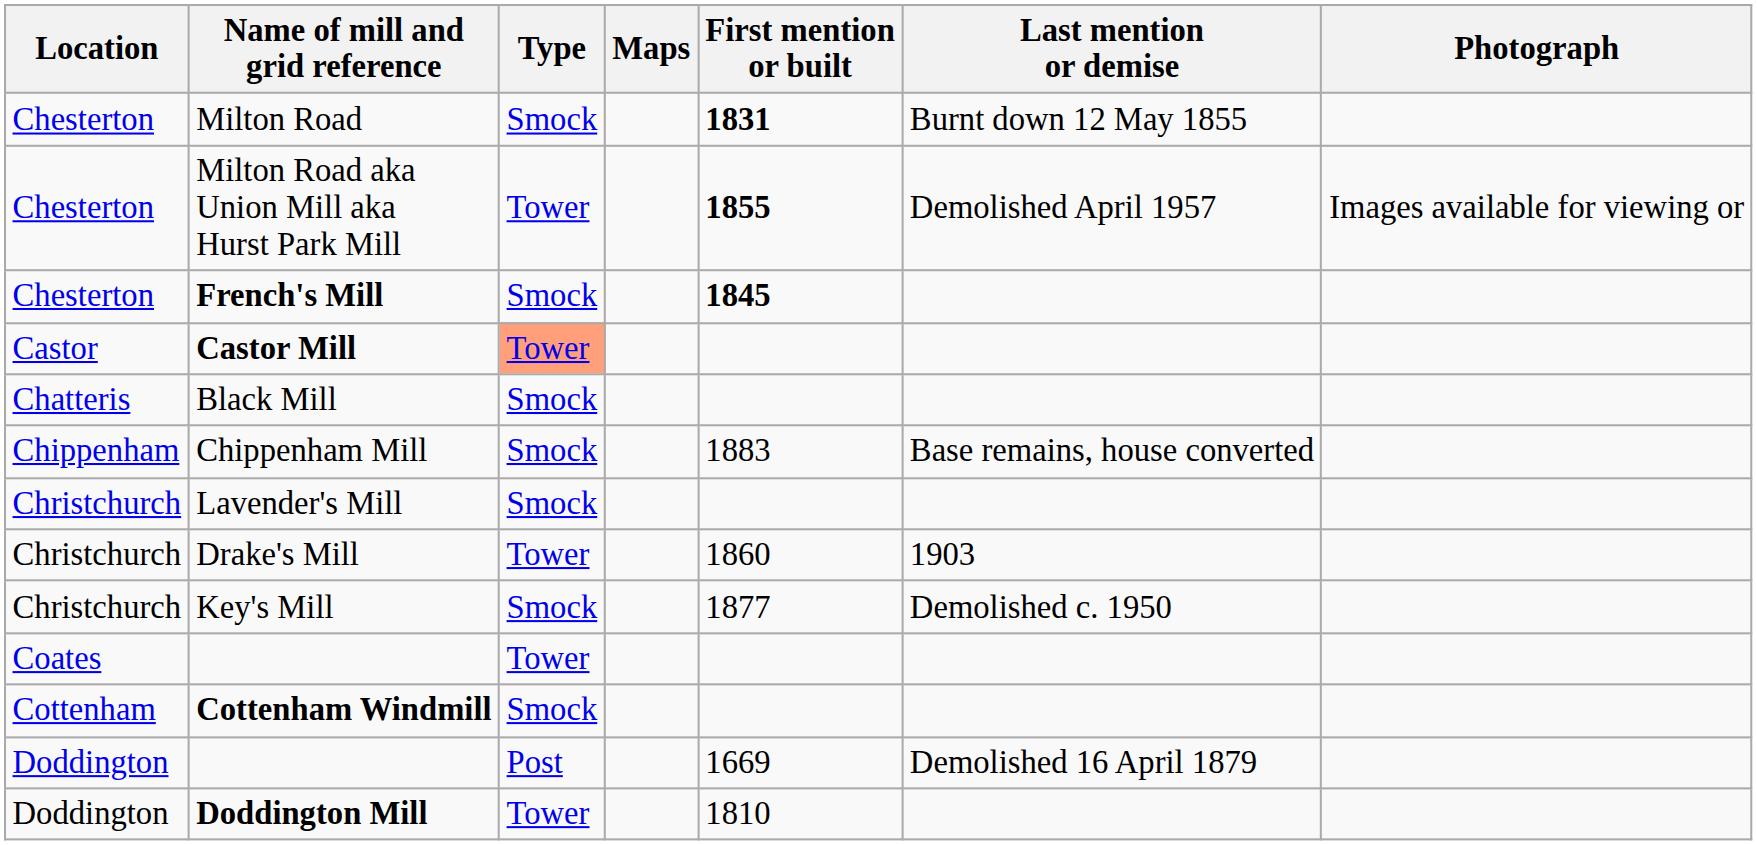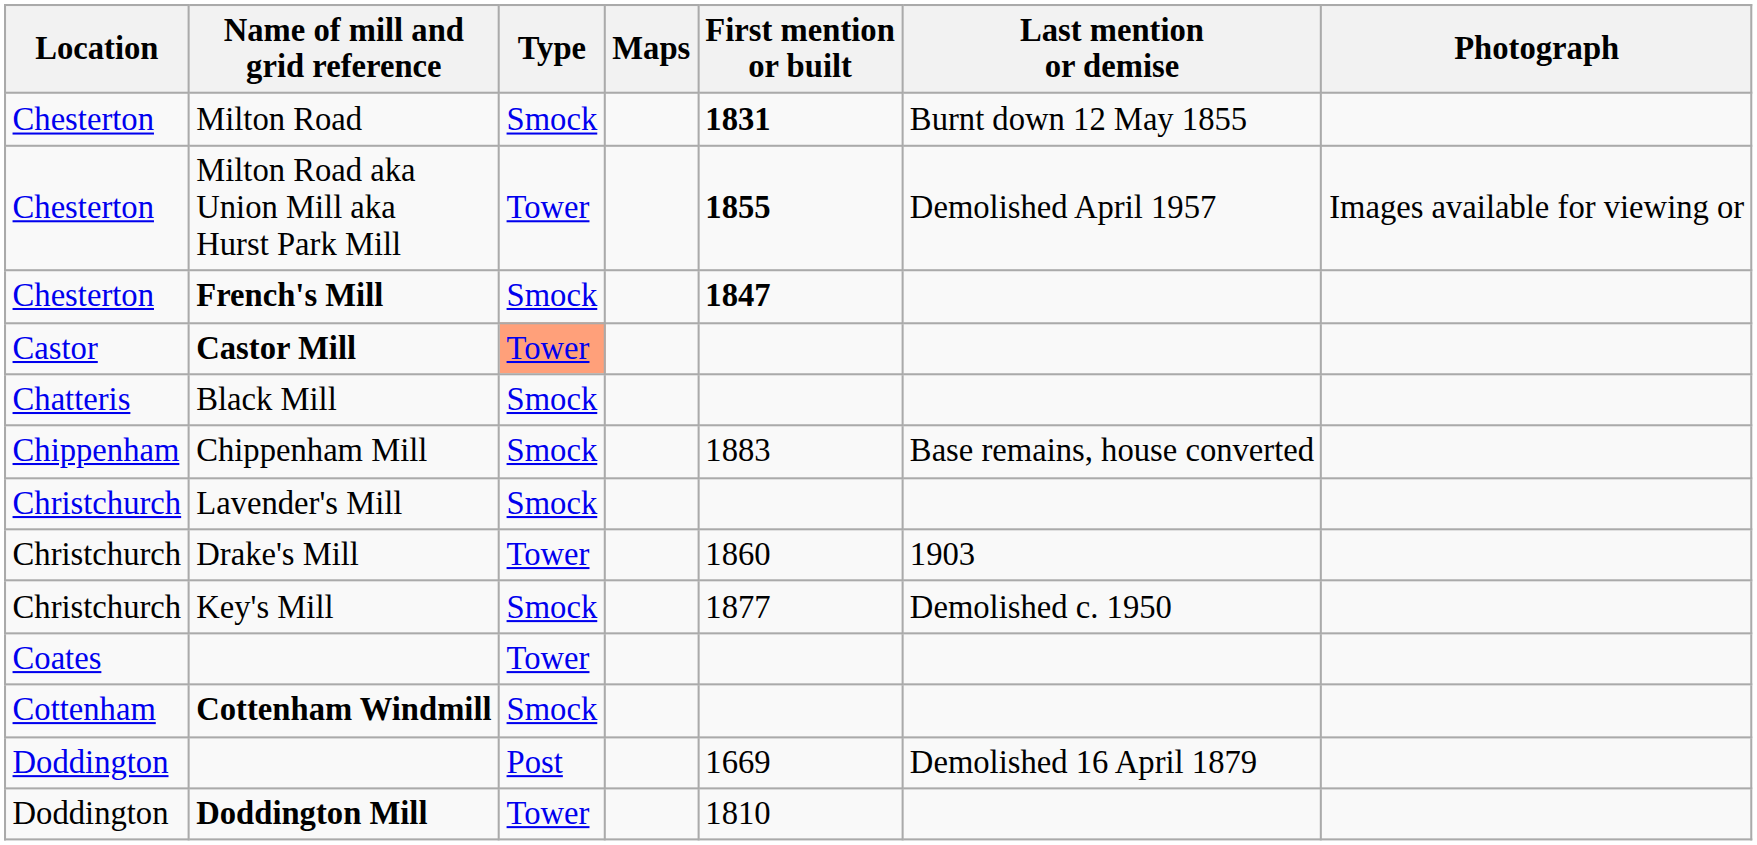 <table class="wikitable">
 <tr>
 <th>Location</th>
 <th>Name of mill and<br>grid reference</th>
 <th>Type</th>
 <th>Maps</th>
 <th>First mention<br>or built</th>
 <th>Last mention<br> or demise</th>
 <th>Photograph</th>
 </tr>
 <tr>
 <td><a href='#'>Chesterton</a></td>
 <td>Milton Road<br></td>
 <td><a href='#'>Smock</a></td>
 <td></td>
 <td><strong>1831</strong></td>
 <td>Burnt down 12 May 1855</td>
 <td></td>
 </tr>
 <tr>
 <td><a href='#'>Chesterton</a></td>
 <td>Milton Road aka<br>Union Mill aka<br>Hurst Park Mill<br></td>
 <td><a href='#'>Tower</a></td>
 <td></td>
 <td><strong>1855</strong></td>
 <td>Demolished April 1957</td>
 <td>Images available for viewing  or </td>
 </tr>
 <tr>
 <td><a href='#'>Chesterton</a></td>
 <td><strong>French's Mill</strong><br></td>
 <td><a href='#'>Smock</a></td>
 <td></td>
-<td><strong>1845</strong></td>
+<td><strong>1847</strong></td>
 <td></td>
 <td></td>
 </tr>
 <tr>
 <td><a href='#'>Castor</a></td>
 <td><strong>Castor Mill</strong><br></td>
 <td style="background: lightsalmon;"><a href='#'>Tower</a></td>
 <td></td>
 <td></td>
 <td></td>
 <td></td>
 </tr>
 <tr>
 <td><a href='#'>Chatteris</a></td>
 <td>Black Mill<br></td>
 <td><a href='#'>Smock</a></td>
 <td></td>
 <td></td>
 <td></td>
 <td></td>
 </tr>
 <tr>
 <td><a href='#'>Chippenham</a></td>
 <td>Chippenham Mill<br></td>
 <td><a href='#'>Smock</a></td>
 <td></td>
 <td>1883</td>
 <td>Base remains, house converted<br></td>
 <td></td>
 </tr>
 <tr>
 <td><a href='#'>Christchurch</a></td>
 <td>Lavender's Mill<br></td>
 <td><a href='#'>Smock</a></td>
 <td></td>
 <td></td>
 <td></td>
 <td></td>
 </tr>
 <tr>
 <td>Christchurch</td>
 <td>Drake's Mill</td>
 <td><a href='#'>Tower</a></td>
 <td></td>
 <td>1860</td>
 <td>1903</td>
 <td></td>
 </tr>
 <tr>
 <td>Christchurch</td>
 <td>Key's Mill</td>
 <td><a href='#'>Smock</a></td>
 <td></td>
 <td>1877</td>
 <td>Demolished c. 1950</td>
 <td></td>
 </tr>
 <tr>
 <td><a href='#'>Coates</a></td>
 <td></td>
 <td><a href='#'>Tower</a></td>
 <td></td>
 <td></td>
 <td></td>
 <td></td>
 </tr>
 <tr>
 <td><a href='#'>Cottenham</a></td>
 <td><strong>Cottenham Windmill</strong><br></td>
 <td><a href='#'>Smock</a></td>
 <td></td>
 <td></td>
 <td></td>
 <td></td>
 </tr>
 <tr>
 <td><a href='#'>Doddington</a></td>
 <td></td>
 <td><a href='#'>Post</a></td>
 <td></td>
 <td>1669</td>
 <td>Demolished 16 April 1879</td>
 <td></td>
 </tr>
 <tr>
 <td>Doddington</td>
 <td><strong>Doddington Mill</strong><br></td>
 <td><a href='#'>Tower</a></td>
 <td></td>
 <td>1810</td>
 <td></td>
 <td></td>
 </tr>
 </table>
